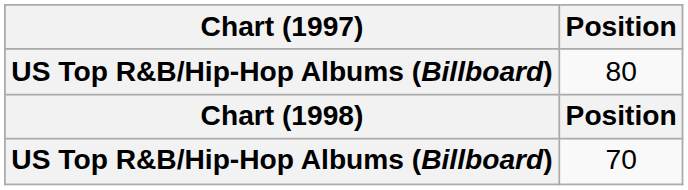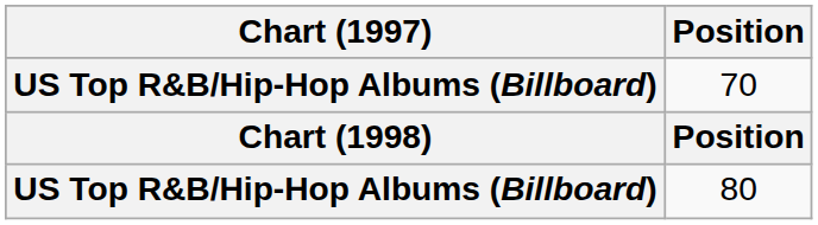 <table class="wikitable plainrowheaders" style="text-align:center">
 <tr>
 <th scope="col">Chart (1997)</th>
 <th scope="col">Position</th>
 </tr>
 <tr>
 <th scope="row">US Top R&B/Hip-Hop Albums (<em>Billboard</em>)</th>
-<td>80</td>
+<td>70</td>
 </tr>
 <tr>
 <th scope="col">Chart (1998)</th>
 <th scope="col">Position</th>
 </tr>
 <tr>
 <th scope="row">US Top R&B/Hip-Hop Albums (<em>Billboard</em>)</th>
-<td>70</td>
+<td>80</td>
 </tr>
 </table>
